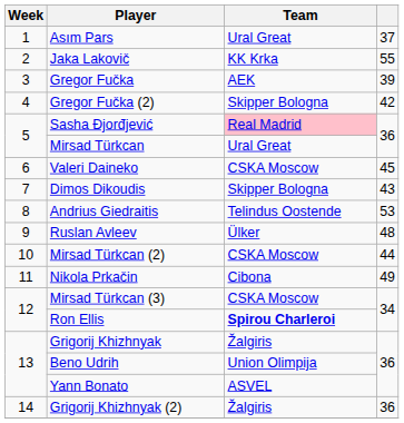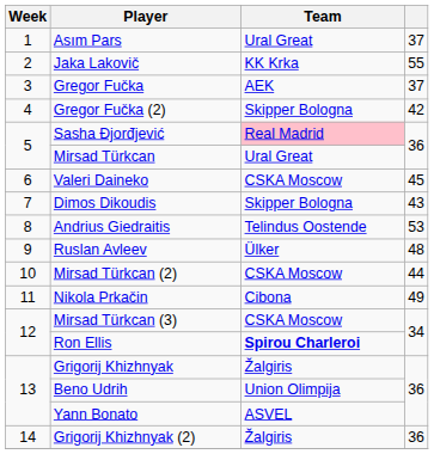 <table class="wikitable sortable" style="text-align: center;">
 <tr>
 <th>Week</th>
 <th style="width:200px;">Player</th>
 <th style="width:170px;">Team</th>
 <th></th>
 </tr>
 <tr>
 <td>1</td>
 <td align="left"> <a href='#'>Asım Pars</a></td>
 <td align="left"> <a href='#'>Ural Great</a></td>
 <td>37</td>
 </tr>
 <tr>
 <td>2</td>
 <td align="left"> <a href='#'>Jaka Lakovič</a></td>
 <td align="left"> <a href='#'>KK Krka</a></td>
 <td>55</td>
 </tr>
 <tr>
 <td>3</td>
 <td align="left"> <a href='#'>Gregor Fučka</a></td>
 <td align="left"> <a href='#'>AEK</a></td>
-<td>39</td>
+<td>37</td>
 </tr>
 <tr>
 <td>4</td>
 <td align="left"> <a href='#'>Gregor Fučka</a> (2)</td>
 <td align="left"> <a href='#'>Skipper Bologna</a></td>
 <td>42</td>
 </tr>
 <tr>
 <td rowspan=2>5</td>
 <td align="left"> <a href='#'>Sasha Đjorđjević</a></td>
 <td align="left" style="background: pink;"> <a href='#'>Real Madrid</a></td>
 <td rowspan=2>36</td>
 </tr>
 <tr>
 <td align="left"> <a href='#'>Mirsad Türkcan</a></td>
 <td align="left"> <a href='#'>Ural Great</a></td>
 </tr>
 <tr>
 <td>6</td>
 <td align="left"> <a href='#'>Valeri Daineko</a></td>
 <td align="left"> <a href='#'>CSKA Moscow</a></td>
 <td>45</td>
 </tr>
 <tr>
 <td>7</td>
 <td align="left"> <a href='#'>Dimos Dikoudis</a></td>
 <td align="left"> <a href='#'>Skipper Bologna</a></td>
 <td>43</td>
 </tr>
 <tr>
 <td>8</td>
 <td align="left"> <a href='#'>Andrius Giedraitis</a></td>
 <td align="left"> <a href='#'>Telindus Oostende</a></td>
 <td>53</td>
 </tr>
 <tr>
 <td>9</td>
 <td align="left"> <a href='#'>Ruslan Avleev</a></td>
 <td align="left"> <a href='#'>Ülker</a></td>
 <td>48</td>
 </tr>
 <tr>
 <td>10</td>
 <td align="left"> <a href='#'>Mirsad Türkcan</a> (2)</td>
 <td align="left"> <a href='#'>CSKA Moscow</a></td>
 <td>44</td>
 </tr>
 <tr>
 <td>11</td>
 <td align="left"> <a href='#'>Nikola Prkačin</a></td>
 <td align="left"> <a href='#'>Cibona</a></td>
 <td>49</td>
 </tr>
 <tr>
 <td rowspan=2>12</td>
 <td align="left"> <a href='#'>Mirsad Türkcan</a> (3)</td>
 <td align="left"> <a href='#'>CSKA Moscow</a></td>
 <td rowspan=2>34</td>
 </tr>
 <tr>
 <td align="left"> <a href='#'>Ron Ellis</a></td>
 <td align="left"><strong> <a href='#'>Spirou Charleroi</a></strong></td>
 </tr>
 <tr>
 <td rowspan=3>13</td>
 <td align="left"> <a href='#'>Grigorij Khizhnyak</a></td>
 <td align="left"> <a href='#'>Žalgiris</a></td>
 <td rowspan=3>36</td>
 </tr>
 <tr>
 <td align="left"> <a href='#'>Beno Udrih</a></td>
 <td align="left"> <a href='#'>Union Olimpija</a></td>
 </tr>
 <tr>
 <td align="left"> <a href='#'>Yann Bonato</a></td>
 <td align="left"> <a href='#'>ASVEL</a></td>
 </tr>
 <tr>
 <td>14</td>
 <td align="left"> <a href='#'>Grigorij Khizhnyak</a> (2)</td>
 <td align="left"> <a href='#'>Žalgiris</a></td>
 <td>36</td>
 </tr>
 <tr>
 </tr>
 </table>
